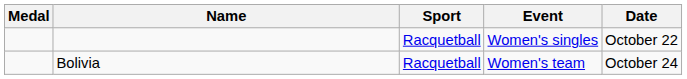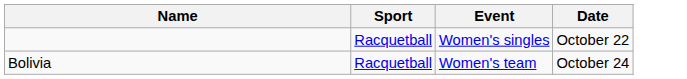 <table class="wikitable sortable" border="1" style="font-size:95%">
 <tr>
-<th>Medal</th>
 <th width=350px>Name</th>
 <th>Sport</th>
 <th>Event</th>
 <th>Date</th>
 </tr>
 <tr>
 <td></td>
-<td></td>
 <td><a href='#'>Racquetball</a></td>
 <td><a href='#'>Women's singles</a></td>
 <td>October 22</td>
 </tr>
 <tr>
-<td></td>
 <td>Bolivia</td>
 <td><a href='#'>Racquetball</a></td>
 <td><a href='#'>Women's team</a></td>
 <td>October 24</td>
 </tr>
 </table>
